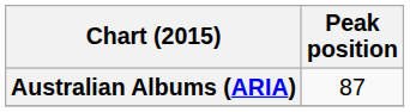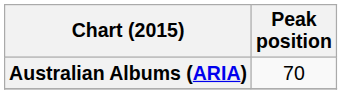 <table class="wikitable sortable plainrowheaders" style="text-align:center">
 <tr>
 <th scope="col">Chart (2015)</th>
 <th scope="col">Peak<br> position</th>
 </tr>
 <tr>
 <th scope="row">Australian Albums (<a href='#'>ARIA</a>)</th>
-<td>87</td>
+<td>70</td>
 </tr>
 <tr>
 </tr>
 <tr>
 </tr>
 <tr>
 </tr>
 <tr>
 </tr>
 <tr>
 </tr>
 </table>
